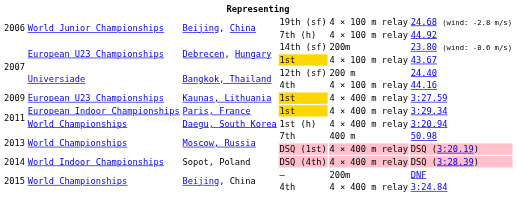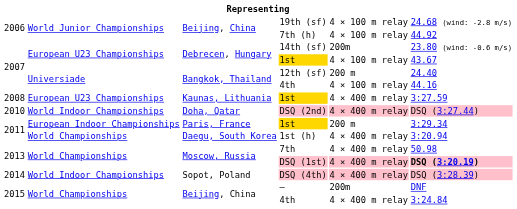 <table>
 <tr>
 <th colspan="6">Representing </th>
 </tr>
 <tr>
 <td rowspan=2>2006</td>
 <td rowspan=2><a href='#'>World Junior Championships</a></td>
 <td rowspan=2><a href='#'>Beijing</a>, <a href='#'>China</a></td>
 <td>19th (sf)</td>
 <td>4 × 100 m relay</td>
 <td><a href='#'>24.68</a> <small>(wind: -2.8 m/s)</small></td>
 </tr>
 <tr>
 <td>7th (h)</td>
 <td>4 × 100 m relay</td>
 <td><a href='#'>44.92</a></td>
 </tr>
 <tr>
 <td rowspan=4>2007</td>
 <td rowspan=2><a href='#'>European U23 Championships</a></td>
 <td rowspan=2><a href='#'>Debrecen</a>, <a href='#'>Hungary</a></td>
 <td>14th (sf)</td>
 <td>200m</td>
 <td><a href='#'>23.80</a> <small>(wind: -0.6 m/s)</small></td>
 </tr>
 <tr>
 <td bgcolor=gold>1st</td>
 <td>4 × 100 m relay</td>
 <td><a href='#'>43.67</a></td>
 </tr>
 <tr>
 <td rowspan=2><a href='#'>Universiade</a></td>
 <td rowspan=2><a href='#'>Bangkok, Thailand</a></td>
 <td>12th (sf)</td>
 <td>200 m</td>
 <td><a href='#'>24.40</a></td>
 </tr>
 <tr>
 <td>4th</td>
 <td>4 × 100 m relay</td>
 <td><a href='#'>44.16</a></td>
 </tr>
 <tr>
-<td>2009</td>
+<td>2008</td>
 <td><a href='#'>European U23 Championships</a></td>
 <td><a href='#'>Kaunas, Lithuania</a></td>
 <td bgcolor="gold">1st</td>
 <td>4 × 400 m relay</td>
 <td><a href='#'>3:27.59</a></td>
 </tr>
 <tr>
+<td>2010</td>
+<td><a href='#'>World Indoor Championships</a></td>
+<td><a href='#'>Doha, Qatar</a></td>
+<td bgcolor="pink">DSQ (2nd)</td>
+<td bgcolor="pink">4 × 400 m relay</td>
+<td bgcolor="pink">DSQ (<a href='#'>3:27.44</a>)</td>
+</tr>
+<tr>
 <td rowspan=2>2011</td>
 <td><a href='#'>European Indoor Championships</a></td>
 <td><a href='#'>Paris, France</a></td>
 <td bgcolor="gold">1st</td>
-<td>4 × 400 m relay</td>
+<td>200 m</td>
 <td><a href='#'>3:29.34</a></td>
 </tr>
 <tr>
 <td><a href='#'>World Championships</a></td>
 <td><a href='#'>Daegu, South Korea</a></td>
 <td>1st (h)</td>
 <td>4 × 400 m relay</td>
 <td><a href='#'>3:20.94</a></td>
 </tr>
 <tr>
 <td rowspan=2>2013</td>
 <td rowspan=2><a href='#'>World Championships</a></td>
 <td rowspan=2><a href='#'>Moscow, Russia</a></td>
 <td>7th</td>
-<td>400 m</td>
+<td>4 × 400 m relay</td>
 <td><a href='#'>50.98</a></td>
 </tr>
 <tr>
 <td bgcolor="pink">DSQ (1st)</td>
 <td bgcolor="pink">4 × 400 m relay</td>
-<td bgcolor="pink">DSQ (<a href='#'>3:20.19</a>)</td>
+<td bgcolor="pink"><strong>DSQ (<a href='#'>3:20.19</a>)</strong></td>
 </tr>
 <tr>
 <td>2014</td>
 <td><a href='#'>World Indoor Championships</a></td>
 <td>Sopot, Poland</td>
 <td bgcolor="pink">DSQ (4th)</td>
 <td bgcolor="pink">4 × 400 m relay</td>
 <td bgcolor="pink">DSQ (<a href='#'>3:28.39</a>)</td>
 </tr>
 <tr>
 <td rowspan=2>2015</td>
 <td rowspan=2><a href='#'>World Championships</a></td>
 <td rowspan=2><a href='#'>Beijing</a>, China</td>
 <td>—</td>
 <td>200m</td>
 <td><a href='#'>DNF</a></td>
 </tr>
 <tr>
 <td>4th</td>
 <td>4 × 400 m relay</td>
 <td><a href='#'>3:24.84</a></td>
 </tr>
 </table>
